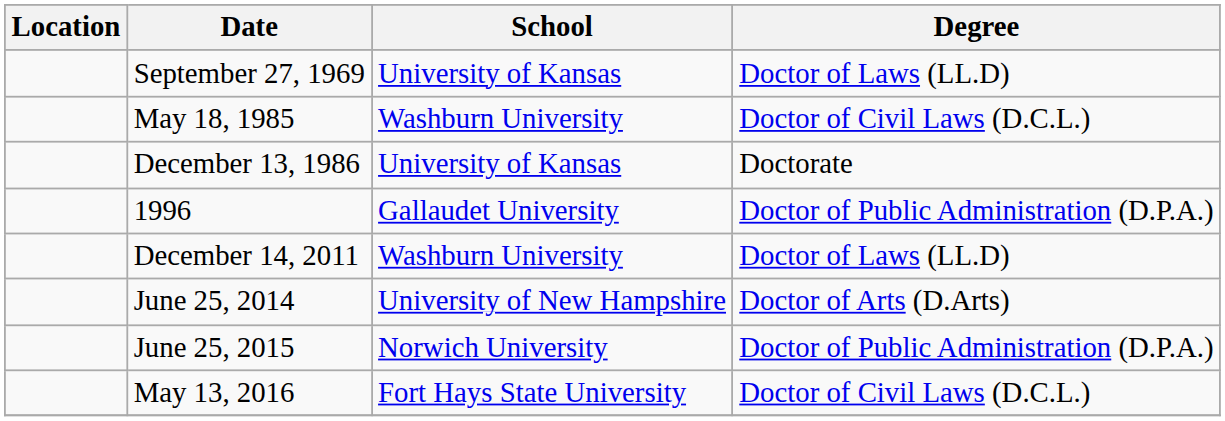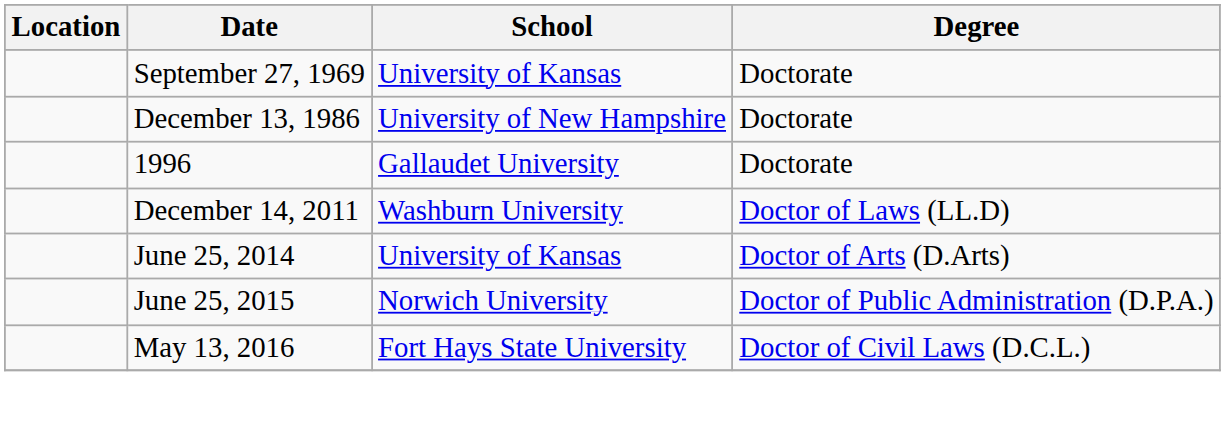 <table class="wikitable">
 <tr>
 <th>Location</th>
 <th>Date</th>
 <th>School</th>
 <th>Degree</th>
 </tr>
 <tr>
 <td></td>
 <td>September 27, 1969</td>
 <td><a href='#'>University of Kansas</a></td>
-<td><a href='#'>Doctor of Laws</a> (LL.D)</td>
-</tr>
-<tr>
-<td></td>
-<td>May 18, 1985</td>
-<td><a href='#'>Washburn University</a></td>
-<td><a href='#'>Doctor of Civil Laws</a> (D.C.L.)</td>
+<td>Doctorate</td>
 </tr>
 <tr>
 <td></td>
 <td>December 13, 1986</td>
-<td><a href='#'>University of Kansas</a></td>
+<td><a href='#'>University of New Hampshire</a></td>
 <td>Doctorate</td>
 </tr>
 <tr>
 <td></td>
 <td>1996</td>
 <td><a href='#'>Gallaudet University</a></td>
-<td><a href='#'>Doctor of Public Administration</a> (D.P.A.)</td>
+<td>Doctorate</td>
 </tr>
 <tr>
 <td></td>
 <td>December 14, 2011</td>
 <td><a href='#'>Washburn University</a></td>
 <td><a href='#'>Doctor of Laws</a> (LL.D)</td>
 </tr>
 <tr>
 <td></td>
 <td>June 25, 2014</td>
-<td><a href='#'>University of New Hampshire</a></td>
+<td><a href='#'>University of Kansas</a></td>
 <td><a href='#'>Doctor of Arts</a> (D.Arts)</td>
 </tr>
 <tr>
 <td></td>
 <td>June 25, 2015</td>
 <td><a href='#'>Norwich University</a></td>
 <td><a href='#'>Doctor of Public Administration</a> (D.P.A.)</td>
 </tr>
 <tr>
 <td></td>
 <td>May 13, 2016</td>
 <td><a href='#'>Fort Hays State University</a></td>
 <td><a href='#'>Doctor of Civil Laws</a> (D.C.L.)</td>
 </tr>
 <tr>
 </tr>
 </table>
